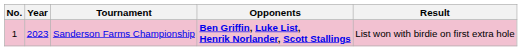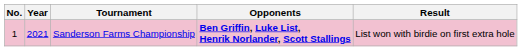 <table class="wikitable" style="font-size:95%;">
 <tr>
 <th>No.</th>
 <th>Year</th>
 <th>Tournament</th>
 <th>Opponents</th>
 <th>Result</th>
 </tr>
 <tr style="background:#F2C1D1;">
 <td align=center>1</td>
-<td><a href='#'>2023</a></td>
+<td><a href='#'>2021</a></td>
 <td><a href='#'>Sanderson Farms Championship</a></td>
 <td><strong> <a href='#'>Ben Griffin</a>,  <a href='#'>Luke List</a>,<br> <a href='#'>Henrik Norlander</a>,  <a href='#'>Scott Stallings</a></strong></td>
 <td>List won with birdie on first extra hole</td>
 </tr>
 </table>
